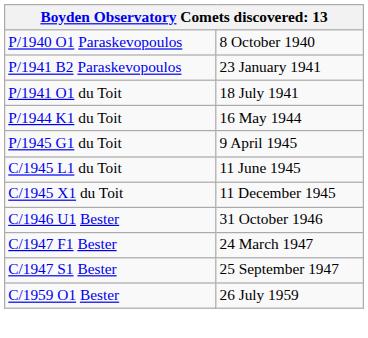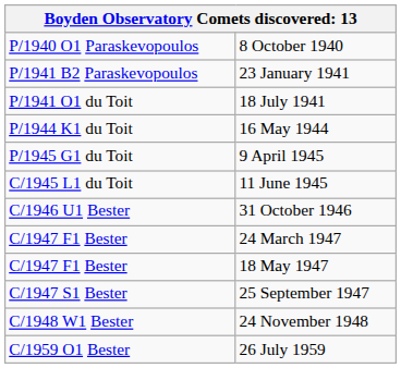 <table class="wikitable floatright" style="font-size: 0.8em; width: 300px;">
 <tr>
 <th colspan=2 style="white-space: nowrap;"><a href='#'>Boyden Observatory</a> Comets discovered: 13</th>
 </tr>
 <tr>
 <td><a href='#'>P/1940 O1</a> <a href='#'>Paraskevopoulos</a></td>
 <td>8 October 1940</td>
 </tr>
 <tr>
 <td><a href='#'>P/1941 B2</a> <a href='#'>Paraskevopoulos</a></td>
 <td>23 January 1941</td>
 </tr>
 <tr>
 <td><a href='#'>P/1941 O1</a>  du Toit</td>
 <td>18 July 1941</td>
 </tr>
 <tr>
 <td><a href='#'>P/1944 K1</a>  du Toit</td>
 <td>16 May 1944</td>
 </tr>
 <tr>
 <td><a href='#'>P/1945 G1</a>  du Toit</td>
 <td>9 April 1945</td>
 </tr>
 <tr>
 <td><a href='#'>C/1945 L1</a>  du Toit</td>
 <td>11 June 1945</td>
 </tr>
 <tr>
-<td><a href='#'>C/1945 X1</a>  du Toit</td>
-<td>11 December 1945</td>
-</tr>
-<tr>
 <td><a href='#'>C/1946 U1</a> <a href='#'>Bester</a></td>
 <td>31 October 1946</td>
 </tr>
 <tr>
 <td><a href='#'>C/1947 F1</a> <a href='#'>Bester</a></td>
 <td>24 March 1947</td>
 </tr>
 <tr>
+<td><a href='#'>C/1947 F1</a> <a href='#'>Bester</a></td>
+<td>18 May 1947</td>
+</tr>
+<tr>
 <td><a href='#'>C/1947 S1</a> <a href='#'>Bester</a></td>
 <td>25 September 1947</td>
+</tr>
+<tr>
+<td><a href='#'>C/1948 W1</a> <a href='#'>Bester</a></td>
+<td>24 November 1948</td>
 </tr>
 <tr>
 <td><a href='#'>C/1959 O1</a> <a href='#'>Bester</a></td>
 <td>26 July 1959</td>
 </tr>
 </table>
